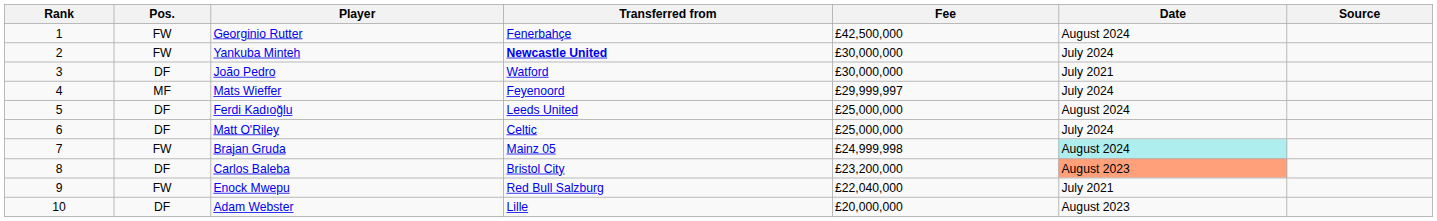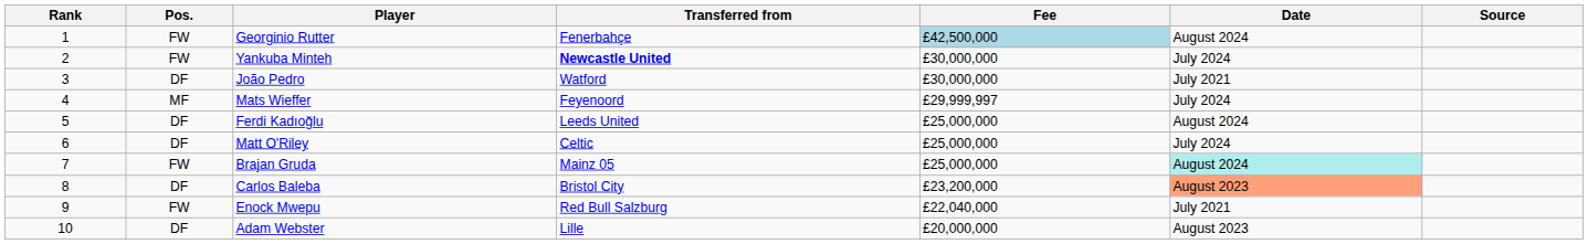 <table class="wikitable sortable" style="width:90%; text-align:center; font-size:95%; text-align:left;">
 <tr>
 <th><strong>Rank</strong></th>
 <th><strong>Pos.</strong></th>
 <th><strong>Player</strong></th>
 <th><strong>Transferred from</strong></th>
 <th><strong>Fee</strong></th>
 <th><strong>Date</strong></th>
 <th><strong>Source</strong></th>
 </tr>
 <tr>
 <td align=center>1</td>
 <td align=center>FW</td>
 <td> <a href='#'>Georginio Rutter</a></td>
 <td> <a href='#'>Fenerbahçe</a></td>
-<td>£42,500,000</td>
+<td style="background: lightblue;">£42,500,000</td>
 <td>August 2024</td>
 <td align=center></td>
 </tr>
 <tr>
 <td align=center>2</td>
 <td align=center>FW</td>
 <td> <a href='#'>Yankuba Minteh</a></td>
 <td><strong> <a href='#'>Newcastle United</a></strong></td>
 <td>£30,000,000</td>
 <td>July 2024</td>
 <td align=center></td>
 </tr>
 <tr>
 <td align=center>3</td>
 <td align=center>DF</td>
 <td> <a href='#'>João Pedro</a></td>
 <td> <a href='#'>Watford</a></td>
 <td>£30,000,000</td>
 <td>July 2021</td>
 <td align=center></td>
 </tr>
 <tr>
 <td align=center>4</td>
 <td align=center>MF</td>
 <td> <a href='#'>Mats Wieffer</a></td>
 <td> <a href='#'>Feyenoord</a></td>
 <td>£29,999,997</td>
 <td>July 2024</td>
 <td align=center></td>
 </tr>
 <tr>
 <td align=center>5</td>
 <td align=center>DF</td>
 <td> <a href='#'>Ferdi Kadıoğlu</a></td>
 <td> <a href='#'>Leeds United</a></td>
 <td>£25,000,000</td>
 <td>August 2024</td>
 <td align=center></td>
 </tr>
 <tr>
 <td align=center>6</td>
 <td align=center>DF</td>
 <td> <a href='#'>Matt O'Riley</a></td>
 <td> <a href='#'>Celtic</a></td>
 <td>£25,000,000</td>
 <td>July 2024</td>
 <td align=center></td>
 </tr>
 <tr>
 <td align=center>7</td>
 <td align=center>FW</td>
 <td> <a href='#'>Brajan Gruda</a></td>
 <td> <a href='#'>Mainz 05</a></td>
-<td>£24,999,998</td>
+<td>£25,000,000</td>
 <td style="background: paleturquoise;">August 2024</td>
 <td align=center></td>
 </tr>
 <tr>
 <td align=center>8</td>
 <td align=center>DF</td>
 <td> <a href='#'>Carlos Baleba</a></td>
 <td> <a href='#'>Bristol City</a></td>
 <td>£23,200,000</td>
 <td style="background: lightsalmon;">August 2023</td>
 <td align=center></td>
 </tr>
 <tr>
 <td align=center>9</td>
 <td align=center>FW</td>
 <td> <a href='#'>Enock Mwepu</a></td>
 <td> <a href='#'>Red Bull Salzburg</a></td>
 <td>£22,040,000</td>
 <td>July 2021</td>
 <td align=center></td>
 </tr>
 <tr>
 <td align=center>10</td>
 <td align=center>DF</td>
 <td> <a href='#'>Adam Webster</a></td>
 <td> <a href='#'>Lille</a></td>
 <td>£20,000,000</td>
 <td>August 2023</td>
 <td align=center></td>
 </tr>
 </table>
